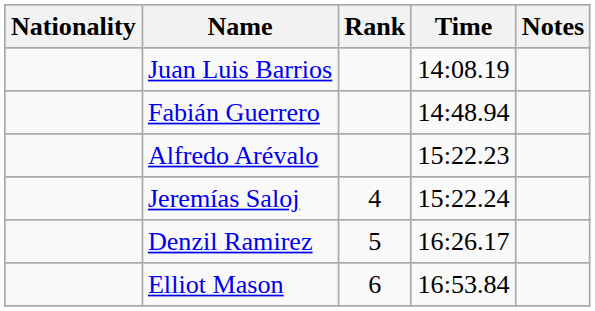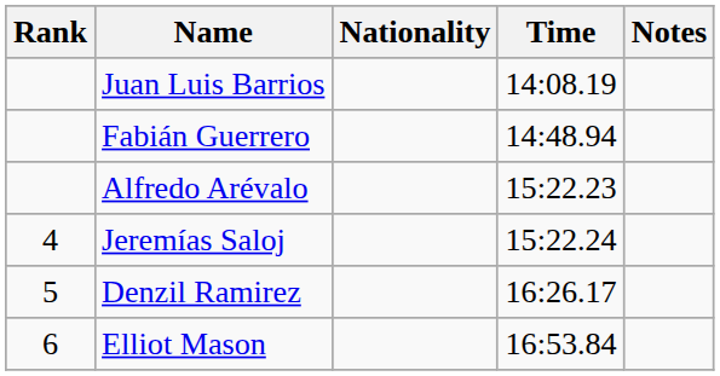 <table class="wikitable sortable" style="text-align:center;font-size:95%">
 <tr>
+<th>Rank</th>
+<th>Name</th>
 <th>Nationality</th>
-<th>Name</th>
-<th>Rank</th>
 <th>Time</th>
 <th>Notes</th>
 </tr>
 <tr>
+<td></td>
+<td align=left><a href='#'>Juan Luis Barrios</a></td>
 <td align=left></td>
-<td align=left><a href='#'>Juan Luis Barrios</a></td>
-<td></td>
 <td>14:08.19</td>
 <td></td>
 </tr>
 <tr>
+<td></td>
+<td align=left><a href='#'>Fabián Guerrero</a></td>
 <td align=left></td>
-<td align=left><a href='#'>Fabián Guerrero</a></td>
-<td></td>
 <td>14:48.94</td>
 <td></td>
 </tr>
 <tr>
+<td></td>
+<td align=left><a href='#'>Alfredo Arévalo</a></td>
 <td align=left></td>
-<td align=left><a href='#'>Alfredo Arévalo</a></td>
-<td></td>
 <td>15:22.23</td>
 <td></td>
 </tr>
 <tr>
+<td>4</td>
+<td align=left><a href='#'>Jeremías Saloj</a></td>
 <td align=left></td>
-<td align=left><a href='#'>Jeremías Saloj</a></td>
-<td>4</td>
 <td>15:22.24</td>
 <td></td>
 </tr>
 <tr>
+<td>5</td>
+<td align=left><a href='#'>Denzil Ramirez</a></td>
 <td align=left></td>
-<td align=left><a href='#'>Denzil Ramirez</a></td>
-<td>5</td>
 <td>16:26.17</td>
 <td></td>
 </tr>
 <tr>
+<td>6</td>
+<td align=left><a href='#'>Elliot Mason</a></td>
 <td align=left></td>
-<td align=left><a href='#'>Elliot Mason</a></td>
-<td>6</td>
 <td>16:53.84</td>
 <td></td>
 </tr>
 </table>
